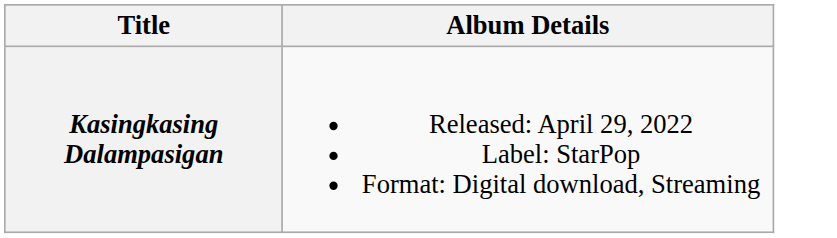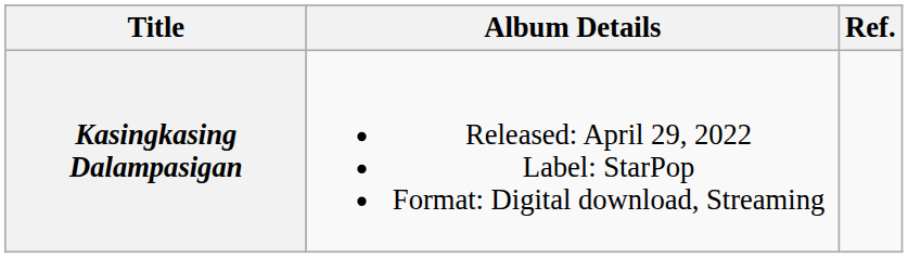 <table class="wikitable plainrowheaders" style="text-align:center;">
 <tr>
 <th scope="col" style="width:10em;">Title</th>
 <th scope="col" style="width:18em;">Album Details</th>
+<th>Ref.</th>
 </tr>
 <tr>
 <th scope="row"><em>Kasingkasing Dalampasigan</em></th>
 <td><br><ul><li>Released: April 29, 2022</li><li>Label: StarPop</li><li>Format: Digital download, Streaming</li></ul></td>
+<td></td>
 </tr>
 </table>
